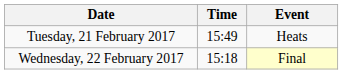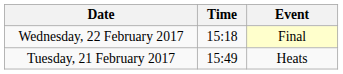 <table class = "wikitable" style="text-align:center;">
 <tr>
 <th width=220>Date</th>
 <th width=50>Time</th>
 <th width=100>Event</th>
 </tr>
 <tr>
+<td>Wednesday, 22 February 2017</td>
+<td>15:18</td>
+<td bgcolor=ffffcc>Final</td>
+</tr>
+<tr>
 <td>Tuesday, 21 February 2017</td>
 <td>15:49</td>
 <td>Heats</td>
 </tr>
-<tr>
-<td>Wednesday, 22 February 2017</td>
-<td>15:18</td>
-<td bgcolor=ffffcc>Final</td>
-</tr>
 </table>
